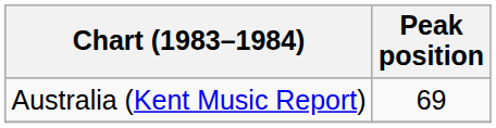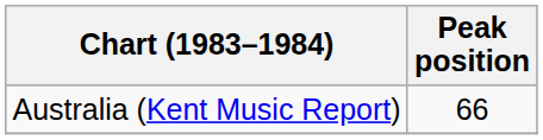 <table class="wikitable sortable">
 <tr>
 <th>Chart (1983–1984)</th>
 <th>Peak<br>position</th>
 </tr>
 <tr>
 <td>Australia (<a href='#'>Kent Music Report</a>)</td>
-<td style="text-align:center;">69</td>
+<td style="text-align:center;">66</td>
 </tr>
 <tr>
 </tr>
 <tr>
 </tr>
 <tr>
 </tr>
 </table>
